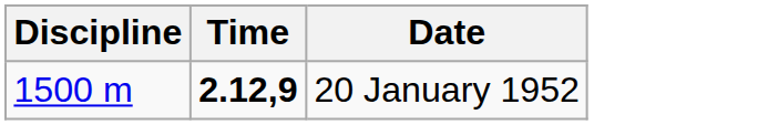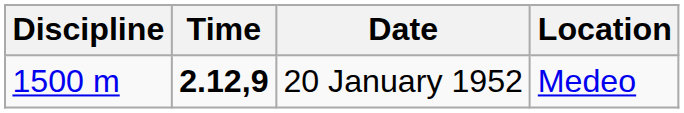 <table class='wikitable'>
 <tr>
 <th>Discipline</th>
 <th>Time</th>
 <th>Date</th>
+<th>Location</th>
 </tr>
 <tr>
 <td><a href='#'>1500 m</a></td>
 <td><strong>2.12,9</strong></td>
 <td>20 January 1952</td>
+<td align=left> <a href='#'>Medeo</a></td>
 </tr>
 </table>
